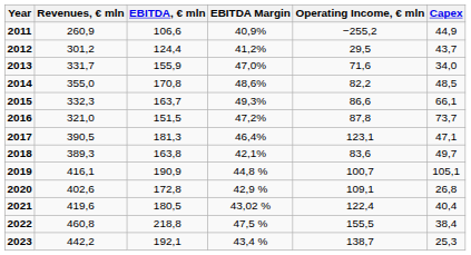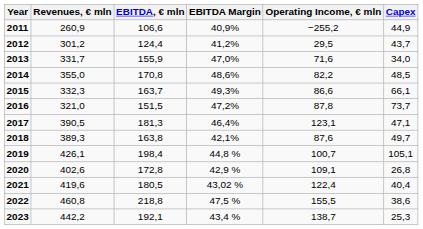 <table class=wikitable style="text-align:center;">
 <tr>
 <th>Year</th>
 <th>Revenues, € mln</th>
 <th><a href='#'>EBITDA</a>, € mln</th>
 <th>EBITDA Margin</th>
 <th>Operating Income, € mln</th>
 <th><a href='#'>Capex</a></th>
 </tr>
 <tr>
 <td><strong>2011</strong></td>
 <td>260,9</td>
 <td>106,6</td>
 <td>40,9%</td>
 <td>−255,2</td>
 <td>44,9</td>
 </tr>
 <tr>
 <td><strong>2012</strong></td>
 <td>301,2</td>
 <td>124,4</td>
 <td>41,2%</td>
 <td>29,5</td>
 <td>43,7</td>
 </tr>
 <tr>
 <td><strong>2013</strong></td>
 <td>331,7</td>
 <td>155,9</td>
 <td>47,0%</td>
 <td>71,6</td>
 <td>34,0</td>
 </tr>
 <tr>
 <td><strong>2014</strong></td>
 <td>355,0</td>
 <td>170,8</td>
 <td>48,6%</td>
 <td>82,2</td>
 <td>48,5</td>
 </tr>
 <tr>
 <td><strong>2015</strong></td>
 <td>332,3</td>
 <td>163,7</td>
 <td>49,3%</td>
 <td>86,6</td>
 <td>66,1</td>
 </tr>
 <tr>
 <td><strong>2016</strong></td>
 <td>321,0</td>
 <td>151,5</td>
 <td>47,2%</td>
 <td>87,8</td>
 <td>73,7</td>
 </tr>
 <tr>
 <td><strong>2017</strong></td>
 <td>390,5</td>
 <td>181,3</td>
 <td>46,4%</td>
 <td>123,1</td>
 <td>47,1</td>
 </tr>
 <tr>
 <td><strong>2018</strong></td>
 <td>389,3</td>
 <td>163,8</td>
 <td>42,1%</td>
-<td>83,6</td>
+<td>87,6</td>
 <td>49,7</td>
 </tr>
 <tr>
 <td><strong>2019</strong></td>
-<td>416,1</td>
-<td>190,9</td>
+<td>426,1</td>
+<td>198,4</td>
 <td>44,8 %</td>
 <td>100,7</td>
 <td>105,1</td>
 </tr>
 <tr>
 <td><strong>2020</strong></td>
 <td>402,6</td>
 <td>172,8</td>
 <td>42,9 %</td>
 <td>109,1</td>
 <td>26,8</td>
 </tr>
 <tr>
 <td><strong>2021</strong></td>
 <td>419,6</td>
 <td>180,5</td>
 <td>43,02 %</td>
 <td>122,4</td>
 <td>40,4</td>
 </tr>
 <tr>
 <td><strong>2022</strong></td>
 <td>460,8</td>
 <td>218,8</td>
 <td>47,5 %</td>
 <td>155,5</td>
-<td>38,4</td>
+<td>38,6</td>
 </tr>
 <tr>
 <td><strong>2023</strong></td>
 <td>442,2</td>
 <td>192,1</td>
 <td>43,4 %</td>
 <td>138,7</td>
 <td>25,3</td>
 </tr>
 </table>
